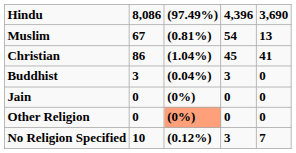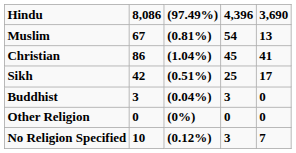 <table class="wikitable">
 <tr>
 <td><strong>Hindu</strong></td>
 <td><strong>8,086</strong></td>
 <td><strong>(97.49%)</strong></td>
 <td><strong>4,396</strong></td>
 <td><strong>3,690</strong></td>
 </tr>
 <tr>
 <td><strong>Muslim</strong></td>
 <td><strong>67</strong></td>
 <td><strong>(0.81%)</strong></td>
 <td><strong>54</strong></td>
 <td><strong>13</strong></td>
 </tr>
 <tr>
 <td><strong>Christian</strong></td>
 <td><strong>86</strong></td>
 <td><strong>(1.04%)</strong></td>
 <td><strong>45</strong></td>
 <td><strong>41</strong></td>
 </tr>
 <tr>
+<td><strong>Sikh</strong></td>
+<td><strong>42</strong></td>
+<td><strong>(0.51%)</strong></td>
+<td><strong>25</strong></td>
+<td><strong>17</strong></td>
+</tr>
+<tr>
 <td><strong>Buddhist</strong></td>
 <td><strong>3</strong></td>
 <td><strong>(0.04%)</strong></td>
 <td><strong>3</strong></td>
 <td><strong>0</strong></td>
 </tr>
 <tr>
-<td><strong>Jain</strong></td>
+<td><strong>Other Religion</strong></td>
 <td><strong>0</strong></td>
 <td><strong>(0%)</strong></td>
-<td><strong>0</strong></td>
-<td><strong>0</strong></td>
-</tr>
-<tr>
-<td><strong>Other Religion</strong></td>
-<td><strong>0</strong></td>
-<td style="background: lightsalmon;"><strong>(0%)</strong></td>
 <td><strong>0</strong></td>
 <td><strong>0</strong></td>
 </tr>
 <tr>
 <td><strong>No Religion Specified</strong></td>
 <td><strong>10</strong></td>
 <td><strong>(0.12%)</strong></td>
 <td><strong>3</strong></td>
 <td><strong>7</strong></td>
 </tr>
 </table>
